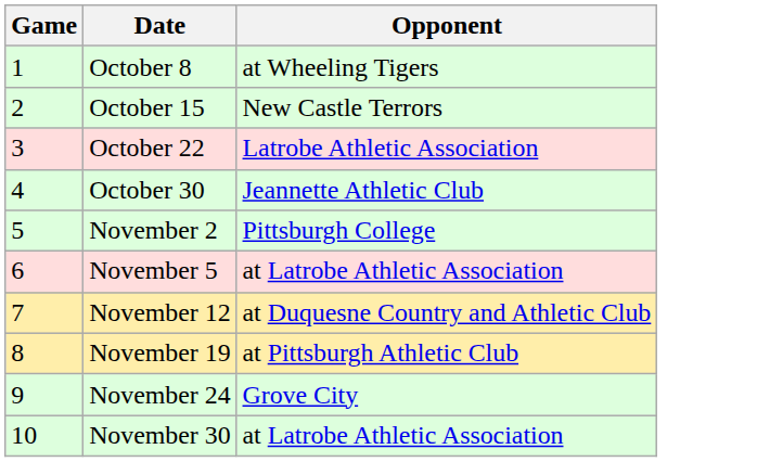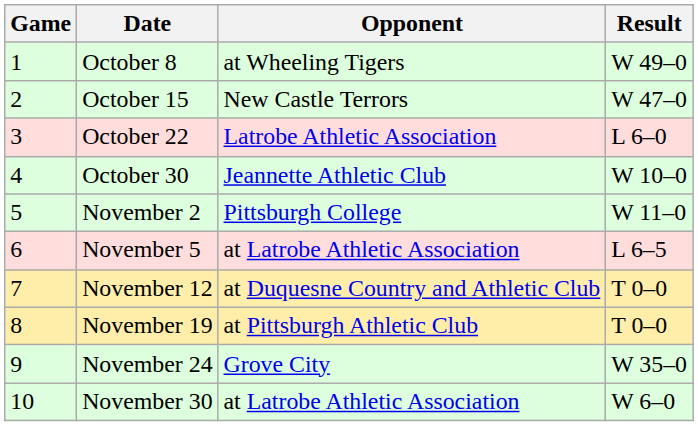 <table class="wikitable">
 <tr>
 <th>Game</th>
 <th>Date</th>
 <th>Opponent</th>
+<th>Result</th>
 </tr>
 <tr style="background: #ddffdd;">
 <td>1</td>
 <td>October 8</td>
 <td>at Wheeling Tigers</td>
+<td>W 49–0</td>
 </tr>
 <tr style="background: #ddffdd;">
 <td>2</td>
 <td>October 15</td>
 <td>New Castle Terrors</td>
+<td>W 47–0</td>
 </tr>
 <tr style="background: #ffdddd;">
 <td>3</td>
 <td>October 22</td>
 <td><a href='#'>Latrobe Athletic Association</a></td>
+<td>L 6–0</td>
 </tr>
 <tr style="background: #ddffdd;">
 <td>4</td>
 <td>October 30</td>
 <td><a href='#'>Jeannette Athletic Club</a></td>
+<td>W 10–0</td>
 </tr>
 <tr style="background: #ddffdd;">
 <td>5</td>
 <td>November 2</td>
 <td><a href='#'>Pittsburgh College</a></td>
+<td>W 11–0</td>
 </tr>
 <tr style="background: #ffdddd;">
 <td>6</td>
 <td>November 5</td>
 <td>at <a href='#'>Latrobe Athletic Association</a></td>
+<td>L 6–5</td>
 </tr>
 <tr style="background: #ffeeaa;">
 <td>7</td>
 <td>November 12</td>
 <td>at <a href='#'>Duquesne Country and Athletic Club</a></td>
+<td>T 0–0</td>
 </tr>
 <tr style="background: #ffeeaa;">
 <td>8</td>
 <td>November 19</td>
 <td>at <a href='#'>Pittsburgh Athletic Club</a></td>
+<td>T 0–0</td>
 </tr>
 <tr style="background: #ddffdd;">
 <td>9</td>
 <td>November 24</td>
 <td><a href='#'>Grove City</a></td>
+<td>W 35–0</td>
 </tr>
 <tr style="background: #ddffdd;">
 <td>10</td>
 <td>November 30</td>
 <td>at <a href='#'>Latrobe Athletic Association</a></td>
+<td>W 6–0</td>
 </tr>
 </table>
